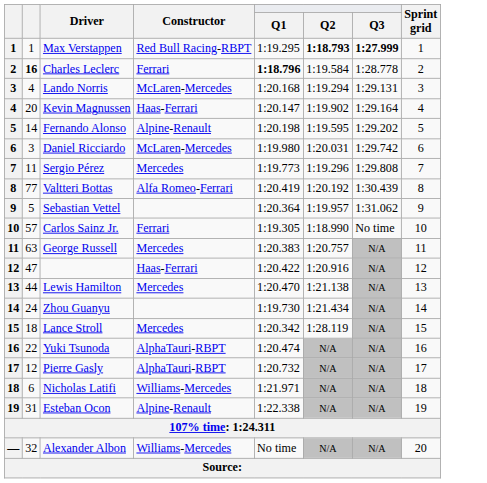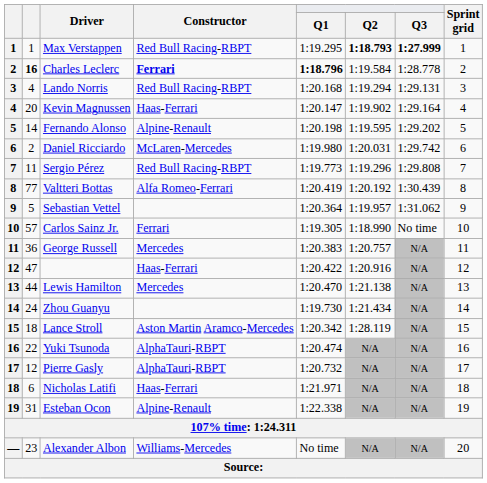 <table class="wikitable sortable" style="font-size: 85%;">
 <tr>
 <th rowspan="2"></th>
 <th rowspan="2"></th>
 <th rowspan="2">Driver</th>
 <th rowspan="2">Constructor</th>
 <th colspan="3" style="background:#eaecf0; text-align:center;"></th>
 <th rowspan="2">Sprint<br>grid</th>
 </tr>
 <tr>
 <th scope="col">Q1</th>
 <th scope="col">Q2</th>
 <th scope="col">Q3</th>
 </tr>
 <tr>
 <th scope="row">1</th>
 <td align="center">1</td>
 <td data-sort-value="ver"> <a href='#'>Max Verstappen</a></td>
 <td><a href='#'>Red Bull Racing</a>-<a href='#'>RBPT</a></td>
 <td>1:19.295</td>
 <td><strong>1:18.793</strong></td>
 <td><strong>1:27.999</strong></td>
 <td align="center">1</td>
 </tr>
 <tr>
 <th scope="row">2</th>
 <td align="center"><strong>16</strong></td>
 <td data-sort-value="lec"> <a href='#'>Charles Leclerc</a></td>
-<td><a href='#'>Ferrari</a></td>
+<td><strong><a href='#'>Ferrari</a></strong></td>
 <td><strong>1:18.796</strong></td>
 <td>1:19.584</td>
 <td>1:28.778</td>
 <td align="center">2</td>
 </tr>
 <tr>
 <th scope="row">3</th>
 <td align="center">4</td>
 <td data-sort-value="nor"> <a href='#'>Lando Norris</a></td>
-<td><a href='#'>McLaren</a>-<a href='#'>Mercedes</a></td>
+<td><a href='#'>Red Bull Racing</a>-<a href='#'>RBPT</a></td>
 <td>1:20.168</td>
 <td>1:19.294</td>
 <td>1:29.131</td>
 <td align="center">3</td>
 </tr>
 <tr>
 <th scope="row">4</th>
 <td align="center">20</td>
 <td data-sort-value="mag"> <a href='#'>Kevin Magnussen</a></td>
 <td><a href='#'>Haas</a>-<a href='#'>Ferrari</a></td>
 <td>1:20.147</td>
 <td>1:19.902</td>
 <td>1:29.164</td>
 <td align="center">4</td>
 </tr>
 <tr>
 <th scope="row">5</th>
 <td align="center">14</td>
 <td data-sort-value="alo"> <a href='#'>Fernando Alonso</a></td>
 <td><a href='#'>Alpine</a>-<a href='#'>Renault</a></td>
 <td>1:20.198</td>
 <td>1:19.595</td>
 <td>1:29.202</td>
 <td align="center">5</td>
 </tr>
 <tr>
 <th scope="row">6</th>
-<td align="center">3</td>
+<td align="center">2</td>
 <td data-sort-value="ric"> <a href='#'>Daniel Ricciardo</a></td>
 <td><a href='#'>McLaren</a>-<a href='#'>Mercedes</a></td>
 <td>1:19.980</td>
 <td>1:20.031</td>
 <td>1:29.742</td>
 <td align="center">6</td>
 </tr>
 <tr>
 <th scope="row">7</th>
 <td align="center">11</td>
 <td data-sort-value="per"> <a href='#'>Sergio Pérez</a></td>
-<td><a href='#'>Mercedes</a></td>
+<td><a href='#'>Red Bull Racing</a>-<a href='#'>RBPT</a></td>
 <td>1:19.773</td>
 <td>1:19.296</td>
 <td>1:29.808</td>
 <td align="center">7</td>
 </tr>
 <tr>
 <th scope="row">8</th>
 <td align="center">77</td>
 <td data-sort-value="bot"> <a href='#'>Valtteri Bottas</a></td>
 <td><a href='#'>Alfa Romeo</a>-<a href='#'>Ferrari</a></td>
 <td>1:20.419</td>
 <td>1:20.192</td>
 <td>1:30.439</td>
 <td align="center">8</td>
 </tr>
 <tr>
 <th scope="row">9</th>
 <td align="center">5</td>
 <td data-sort-value="vet"> <a href='#'>Sebastian Vettel</a></td>
 <td></td>
 <td>1:20.364</td>
 <td>1:19.957</td>
 <td>1:31.062</td>
 <td align="center">9</td>
 </tr>
 <tr>
 <th scope="row">10</th>
 <td align="center">57</td>
 <td data-sort-value="sai"> <a href='#'>Carlos Sainz Jr.</a></td>
 <td><a href='#'>Ferrari</a></td>
 <td>1:19.305</td>
 <td>1:18.990</td>
 <td data-sort-value="2">No time</td>
 <td align="center">10</td>
 </tr>
 <tr>
 <th scope="row">11</th>
-<td align="center">63</td>
+<td align="center">36</td>
 <td data-sort-value="rus"> <a href='#'>George Russell</a></td>
 <td><a href='#'>Mercedes</a></td>
 <td>1:20.383</td>
 <td>1:20.757</td>
 <td data-sort-value="11" align="center" style="background: silver"><small>N/A</small></td>
 <td align="center">11</td>
 </tr>
 <tr>
 <th scope="row">12</th>
 <td align="center">47</td>
 <td data-sort-value="sch"></td>
 <td><a href='#'>Haas</a>-<a href='#'>Ferrari</a></td>
 <td>1:20.422</td>
 <td>1:20.916</td>
 <td data-sort-value="12" align="center" style="background: silver"><small>N/A</small></td>
 <td align="center">12</td>
 </tr>
 <tr>
 <th scope="row">13</th>
 <td align="center">44</td>
 <td data-sort-value="ham"> <a href='#'>Lewis Hamilton</a></td>
 <td><a href='#'>Mercedes</a></td>
 <td>1:20.470</td>
 <td>1:21.138</td>
 <td data-sort-value="13" align="center" style="background: silver"><small>N/A</small></td>
 <td align="center">13</td>
 </tr>
 <tr>
 <th scope="row">14</th>
 <td align="center">24</td>
 <td data-sort-value="zho"> <a href='#'>Zhou Guanyu</a></td>
 <td></td>
 <td>1:19.730</td>
 <td>1:21.434</td>
 <td data-sort-value="14" align="center" style="background: silver"><small>N/A</small></td>
 <td align="center">14</td>
 </tr>
 <tr>
 <th scope="row">15</th>
 <td align="center">18</td>
 <td data-sort-value="str"> <a href='#'>Lance Stroll</a></td>
-<td><a href='#'>Mercedes</a></td>
+<td><a href='#'>Aston Martin</a> <a href='#'>Aramco</a>-<a href='#'>Mercedes</a></td>
 <td>1:20.342</td>
 <td>1:28.119</td>
 <td data-sort-value="15" align="center" style="background: silver"><small>N/A</small></td>
 <td align="center">15</td>
 </tr>
 <tr>
 <th scope="row">16</th>
 <td align="center">22</td>
 <td data-sort-value="tsu"> <a href='#'>Yuki Tsunoda</a></td>
 <td><a href='#'>AlphaTauri</a>-<a href='#'>RBPT</a></td>
 <td>1:20.474</td>
 <td data-sort-value="16" align="center" style="background: silver"><small>N/A</small></td>
 <td data-sort-value="16" align="center" style="background: silver"><small>N/A</small></td>
 <td align="center">16</td>
 </tr>
 <tr>
 <th scope="row">17</th>
 <td align="center">12</td>
 <td data-sort-value="gas"> <a href='#'>Pierre Gasly</a></td>
 <td><a href='#'>AlphaTauri</a>-<a href='#'>RBPT</a></td>
 <td>1:20.732</td>
 <td data-sort-value="17" align="center" style="background: silver"><small>N/A</small></td>
 <td data-sort-value="17" align="center" style="background: silver"><small>N/A</small></td>
 <td align="center">17</td>
 </tr>
 <tr>
 <th scope="row">18</th>
 <td align="center">6</td>
 <td data-sort-value="lat"> <a href='#'>Nicholas Latifi</a></td>
-<td><a href='#'>Williams</a>-<a href='#'>Mercedes</a></td>
+<td><a href='#'>Haas</a>-<a href='#'>Ferrari</a></td>
 <td>1:21.971</td>
 <td data-sort-value="18" align="center" style="background: silver"><small>N/A</small></td>
 <td data-sort-value="18" align="center" style="background: silver"><small>N/A</small></td>
 <td align="center">18</td>
 </tr>
 <tr>
 <th scope="row">19</th>
 <td align="center">31</td>
 <td data-sort-value="oco"> <a href='#'>Esteban Ocon</a></td>
 <td><a href='#'>Alpine</a>-<a href='#'>Renault</a></td>
 <td>1:22.338</td>
 <td data-sort-value="19" align="center" style="background: silver"><small>N/A</small></td>
 <td data-sort-value="19" align="center" style="background: silver"><small>N/A</small></td>
 <td align="center">19</td>
 </tr>
 <tr class="sortbottom">
 <th colspan="8"><a href='#'>107% time</a>: 1:24.311</th>
 </tr>
 <tr>
 <th scope="row" data-sort-value="20">—</th>
-<td align="center">32</td>
+<td align="center">23</td>
 <td data-sort-value="alb"> <a href='#'>Alexander Albon</a></td>
 <td><a href='#'>Williams</a>-<a href='#'>Mercedes</a></td>
 <td>No time</td>
 <td data-sort-value="20" align="center" style="background: silver"><small>N/A</small></td>
 <td data-sort-value="20" align="center" style="background: silver"><small>N/A</small></td>
 <td align="center">20</td>
 </tr>
 <tr>
 <th colspan="8">Source:</th>
 </tr>
 </table>
